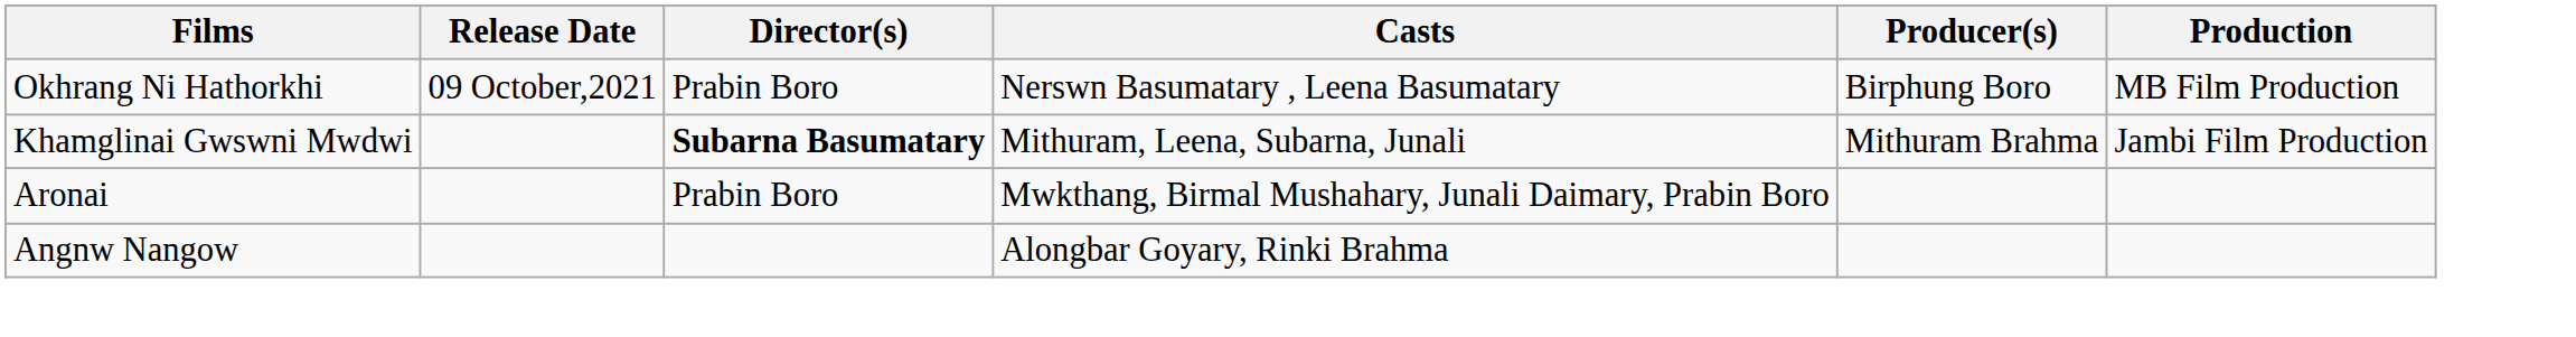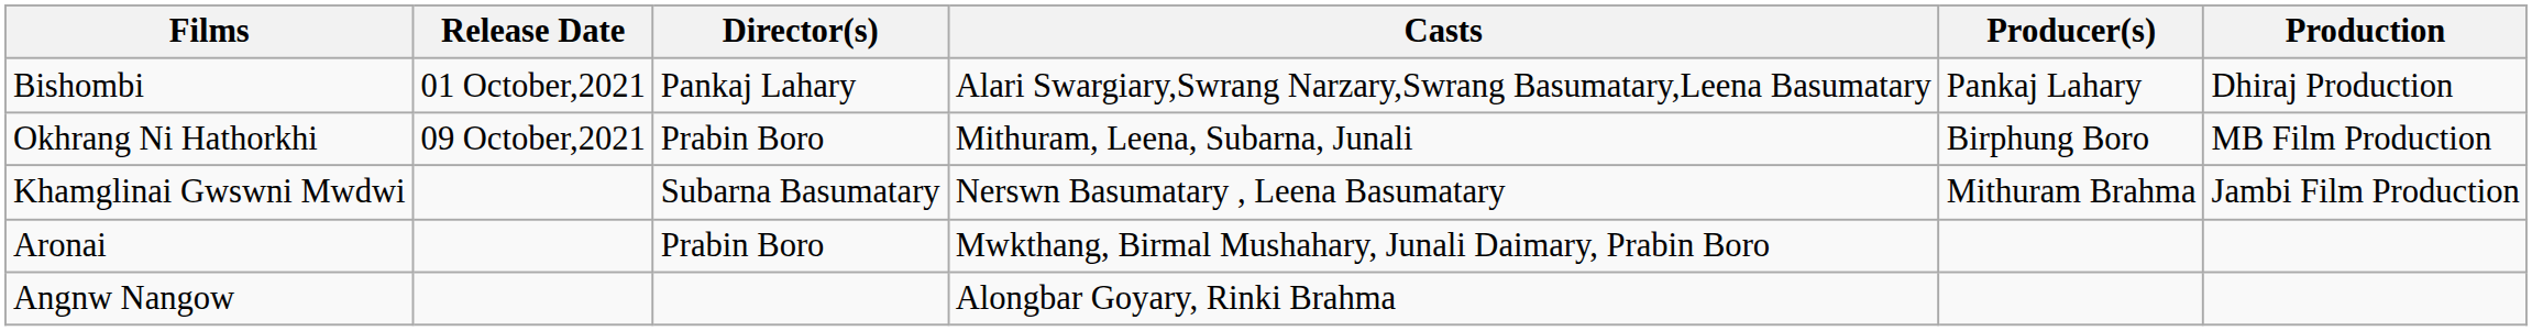 <table class="wikitable">
 <tr>
 <th>Films</th>
 <th>Release Date</th>
 <th>Director(s)</th>
 <th>Casts</th>
 <th>Producer(s)</th>
 <th>Production</th>
 </tr>
 <tr>
+<td>Bishombi</td>
+<td>01 October,2021</td>
+<td>Pankaj Lahary</td>
+<td>Alari Swargiary,Swrang Narzary,Swrang Basumatary,Leena Basumatary</td>
+<td>Pankaj Lahary</td>
+<td>Dhiraj Production</td>
+</tr>
+<tr>
 <td>Okhrang Ni Hathorkhi</td>
 <td>09 October,2021</td>
 <td>Prabin Boro</td>
-<td>Nerswn Basumatary , Leena Basumatary</td>
+<td>Mithuram, Leena, Subarna, Junali</td>
 <td>Birphung Boro</td>
 <td>MB Film Production</td>
 </tr>
 <tr>
 <td>Khamglinai Gwswni Mwdwi</td>
 <td></td>
-<td><strong>Subarna Basumatary</strong></td>
-<td>Mithuram, Leena, Subarna, Junali</td>
+<td>Subarna Basumatary</td>
+<td>Nerswn Basumatary , Leena Basumatary</td>
 <td>Mithuram Brahma</td>
 <td>Jambi Film Production</td>
 </tr>
 <tr>
 <td>Aronai</td>
 <td></td>
 <td>Prabin Boro</td>
 <td>Mwkthang, Birmal Mushahary, Junali Daimary, Prabin Boro</td>
 <td></td>
 <td></td>
 </tr>
 <tr>
 <td>Angnw Nangow</td>
 <td></td>
 <td></td>
 <td>Alongbar Goyary, Rinki Brahma</td>
 <td></td>
 <td></td>
 </tr>
 </table>
